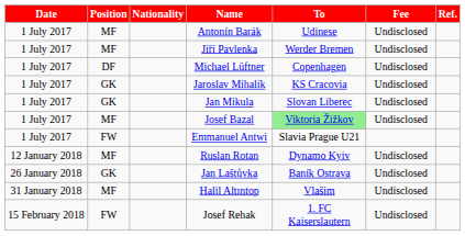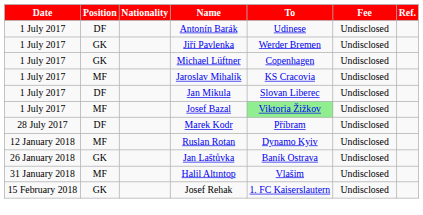 <table class="wikitable"  style="text-align:center; font-size:90%; ">
 <tr>
 <th style="background:#ff0000; color:white; width:150px;">Date</th>
 <th style="background:#ff0000; color:white; width:50px;">Position</th>
 <th style="background:#ff0000; color:white; width:50px;">Nationality</th>
 <th style="background:#ff0000; color:white; width:150px;">Name</th>
 <th style="background:#ff0000; color:white; width:150px;">To</th>
 <th style="background:#ff0000; color:white; width:100px;">Fee</th>
 <th style="background:#ff0000; color:white; width:25px;">Ref.</th>
 </tr>
 <tr>
 <td>1 July 2017</td>
-<td>MF</td>
+<td>DF</td>
 <td></td>
 <td><a href='#'>Antonín Barák</a></td>
 <td><a href='#'>Udinese</a></td>
 <td>Undisclosed</td>
 <td></td>
 </tr>
 <tr>
 <td>1 July 2017</td>
-<td>MF</td>
+<td>GK</td>
 <td></td>
 <td><a href='#'>Jiří Pavlenka</a></td>
 <td><a href='#'>Werder Bremen</a></td>
 <td>Undisclosed</td>
 <td></td>
 </tr>
 <tr>
 <td>1 July 2017</td>
-<td>DF</td>
+<td>GK</td>
 <td></td>
 <td><a href='#'>Michael Lüftner</a></td>
 <td><a href='#'>Copenhagen</a></td>
 <td>Undisclosed</td>
 <td></td>
 </tr>
 <tr>
 <td>1 July 2017</td>
-<td>GK</td>
+<td>MF</td>
 <td></td>
 <td><a href='#'>Jaroslav Mihalík</a></td>
 <td><a href='#'>KS Cracovia</a></td>
 <td>Undisclosed</td>
 <td></td>
 </tr>
 <tr>
 <td>1 July 2017</td>
-<td>GK</td>
+<td>DF</td>
 <td></td>
 <td><a href='#'>Jan Mikula</a></td>
 <td><a href='#'>Slovan Liberec</a></td>
 <td>Undisclosed</td>
 <td></td>
 </tr>
 <tr>
 <td>1 July 2017</td>
 <td>MF</td>
 <td></td>
 <td><a href='#'>Josef Bazal</a></td>
 <td style="background: lightgreen;"><a href='#'>Viktoria Žižkov</a></td>
 <td>Undisclosed</td>
 <td></td>
 </tr>
 <tr>
-<td>1 July 2017</td>
-<td>FW</td>
+<td>28 July 2017</td>
+<td>DF</td>
 <td></td>
-<td><a href='#'>Emmanuel Antwi</a></td>
-<td>Slavia Prague U21</td>
-<td></td>
+<td><a href='#'>Marek Kodr</a></td>
+<td><a href='#'>Příbram</a></td>
+<td>Undisclosed</td>
 <td></td>
 </tr>
 <tr>
 <td>12 January 2018</td>
 <td>MF</td>
 <td></td>
 <td><a href='#'>Ruslan Rotan</a></td>
 <td><a href='#'>Dynamo Kyiv</a></td>
 <td>Undisclosed</td>
 <td></td>
 </tr>
 <tr>
 <td>26 January 2018</td>
 <td>GK</td>
 <td></td>
 <td><a href='#'>Jan Laštůvka</a></td>
 <td><a href='#'>Baník Ostrava</a></td>
 <td>Undisclosed</td>
 <td></td>
 </tr>
 <tr>
 <td>31 January 2018</td>
 <td>MF</td>
 <td></td>
 <td><a href='#'>Halil Altıntop</a></td>
 <td><a href='#'>Vlašim</a></td>
 <td>Undisclosed</td>
 <td></td>
 </tr>
 <tr>
 <td>15 February 2018</td>
-<td>FW</td>
+<td>GK</td>
 <td></td>
 <td>Josef Rehak</td>
 <td><a href='#'>1. FC Kaiserslautern</a></td>
 <td>Undisclosed</td>
 <td></td>
 </tr>
 </table>
